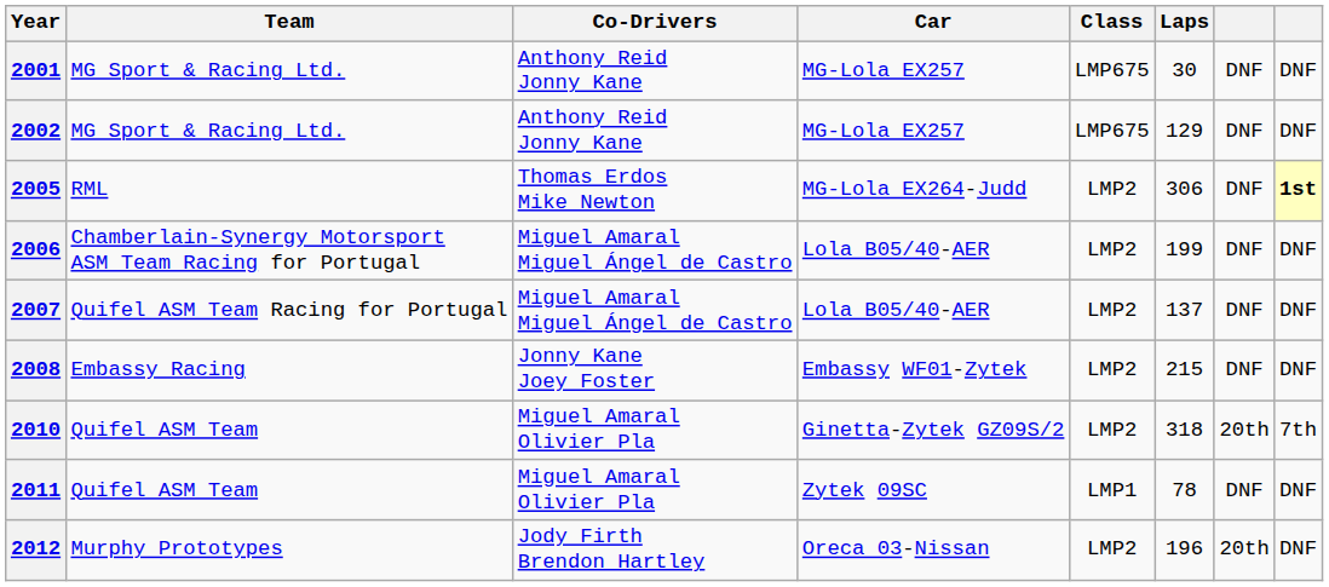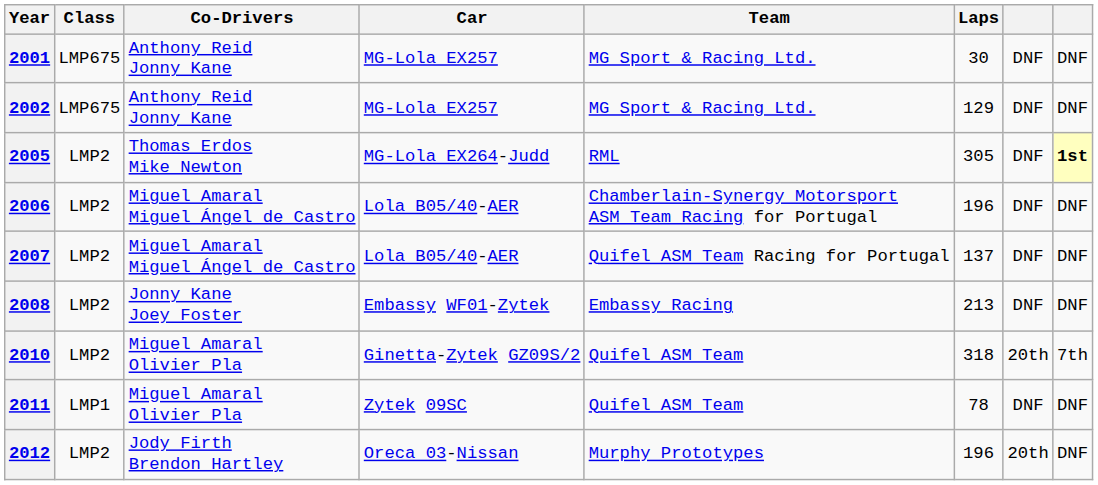 <table class="wikitable" style="text-align:center; font-size:90%">
 <tr>
 <th>Year</th>
-<th>Team</th>
+<th>Class</th>
 <th>Co-Drivers</th>
 <th>Car</th>
-<th>Class</th>
+<th>Team</th>
 <th>Laps</th>
 <th></th>
 <th></th>
 </tr>
 <tr>
 <th><a href='#'>2001</a></th>
-<td align="left" nowrap> <a href='#'>MG Sport & Racing Ltd.</a></td>
+<td>LMP675</td>
 <td align="left" nowrap> <a href='#'>Anthony Reid</a><br> <a href='#'>Jonny Kane</a></td>
 <td align="left" nowrap><a href='#'>MG-Lola EX257</a></td>
-<td>LMP675</td>
+<td align="left" nowrap> <a href='#'>MG Sport & Racing Ltd.</a></td>
 <td>30</td>
 <td>DNF</td>
 <td>DNF</td>
 </tr>
 <tr>
 <th><a href='#'>2002</a></th>
-<td align="left" nowrap> <a href='#'>MG Sport & Racing Ltd.</a></td>
+<td>LMP675</td>
 <td align="left" nowrap> <a href='#'>Anthony Reid</a><br> <a href='#'>Jonny Kane</a></td>
 <td align="left" nowrap><a href='#'>MG-Lola EX257</a></td>
-<td>LMP675</td>
+<td align="left" nowrap> <a href='#'>MG Sport & Racing Ltd.</a></td>
 <td>129</td>
 <td>DNF</td>
 <td>DNF</td>
 </tr>
 <tr>
 <th><a href='#'>2005</a></th>
-<td align="left" nowrap> <a href='#'>RML</a></td>
+<td>LMP2</td>
 <td align="left" nowrap> <a href='#'>Thomas Erdos</a><br> <a href='#'>Mike Newton</a></td>
 <td align="left" nowrap><a href='#'>MG-Lola EX264</a>-<a href='#'>Judd</a></td>
-<td>LMP2</td>
-<td>306</td>
+<td align="left" nowrap> <a href='#'>RML</a></td>
+<td>305</td>
 <td>DNF</td>
 <td style="background:#FFFFBF;"><strong>1st</strong></td>
 </tr>
 <tr>
 <th><a href='#'>2006</a></th>
-<td align="left" nowrap> <a href='#'>Chamberlain-Synergy Motorsport</a><br> <a href='#'>ASM Team Racing</a> for Portugal</td>
+<td>LMP2</td>
 <td align="left" nowrap> <a href='#'>Miguel Amaral</a><br> <a href='#'>Miguel Ángel de Castro</a></td>
 <td align="left" nowrap><a href='#'>Lola B05/40</a>-<a href='#'>AER</a></td>
-<td>LMP2</td>
-<td>199</td>
+<td align="left" nowrap> <a href='#'>Chamberlain-Synergy Motorsport</a><br> <a href='#'>ASM Team Racing</a> for Portugal</td>
+<td>196</td>
 <td>DNF</td>
 <td>DNF</td>
 </tr>
 <tr>
 <th><a href='#'>2007</a></th>
-<td align="left" nowrap> <a href='#'>Quifel ASM Team</a> Racing for Portugal</td>
+<td>LMP2</td>
 <td align="left" nowrap> <a href='#'>Miguel Amaral</a><br> <a href='#'>Miguel Ángel de Castro</a></td>
 <td align="left" nowrap><a href='#'>Lola B05/40</a>-<a href='#'>AER</a></td>
-<td>LMP2</td>
+<td align="left" nowrap> <a href='#'>Quifel ASM Team</a> Racing for Portugal</td>
 <td>137</td>
 <td>DNF</td>
 <td>DNF</td>
 </tr>
 <tr>
 <th><a href='#'>2008</a></th>
-<td align="left" nowrap> <a href='#'>Embassy Racing</a></td>
+<td>LMP2</td>
 <td align="left" nowrap> <a href='#'>Jonny Kane</a><br> <a href='#'>Joey Foster</a></td>
 <td align="left" nowrap><a href='#'>Embassy</a> <a href='#'>WF01</a>-<a href='#'>Zytek</a></td>
-<td>LMP2</td>
-<td>215</td>
+<td align="left" nowrap> <a href='#'>Embassy Racing</a></td>
+<td>213</td>
 <td>DNF</td>
 <td>DNF</td>
 </tr>
 <tr>
 <th><a href='#'>2010</a></th>
-<td align="left" nowrap> <a href='#'>Quifel ASM Team</a></td>
+<td>LMP2</td>
 <td align="left" nowrap> <a href='#'>Miguel Amaral</a><br> <a href='#'>Olivier Pla</a></td>
 <td align="left" nowrap><a href='#'>Ginetta</a>-<a href='#'>Zytek</a> <a href='#'>GZ09S/2</a></td>
-<td>LMP2</td>
+<td align="left" nowrap> <a href='#'>Quifel ASM Team</a></td>
 <td>318</td>
 <td>20th</td>
 <td>7th</td>
 </tr>
 <tr>
 <th><a href='#'>2011</a></th>
-<td align="left" nowrap> <a href='#'>Quifel ASM Team</a></td>
+<td>LMP1</td>
 <td align="left" nowrap> <a href='#'>Miguel Amaral</a><br> <a href='#'>Olivier Pla</a></td>
 <td align="left" nowrap><a href='#'>Zytek</a> <a href='#'>09SC</a></td>
-<td>LMP1</td>
+<td align="left" nowrap> <a href='#'>Quifel ASM Team</a></td>
 <td>78</td>
 <td>DNF</td>
 <td>DNF</td>
 </tr>
 <tr>
 <th><a href='#'>2012</a></th>
-<td align="left" nowrap> <a href='#'>Murphy Prototypes</a></td>
+<td>LMP2</td>
 <td align="left" nowrap> <a href='#'>Jody Firth</a><br> <a href='#'>Brendon Hartley</a></td>
 <td align="left" nowrap><a href='#'>Oreca 03</a>-<a href='#'>Nissan</a></td>
-<td>LMP2</td>
+<td align="left" nowrap> <a href='#'>Murphy Prototypes</a></td>
 <td>196</td>
 <td>20th</td>
 <td>DNF</td>
 </tr>
 </table>
